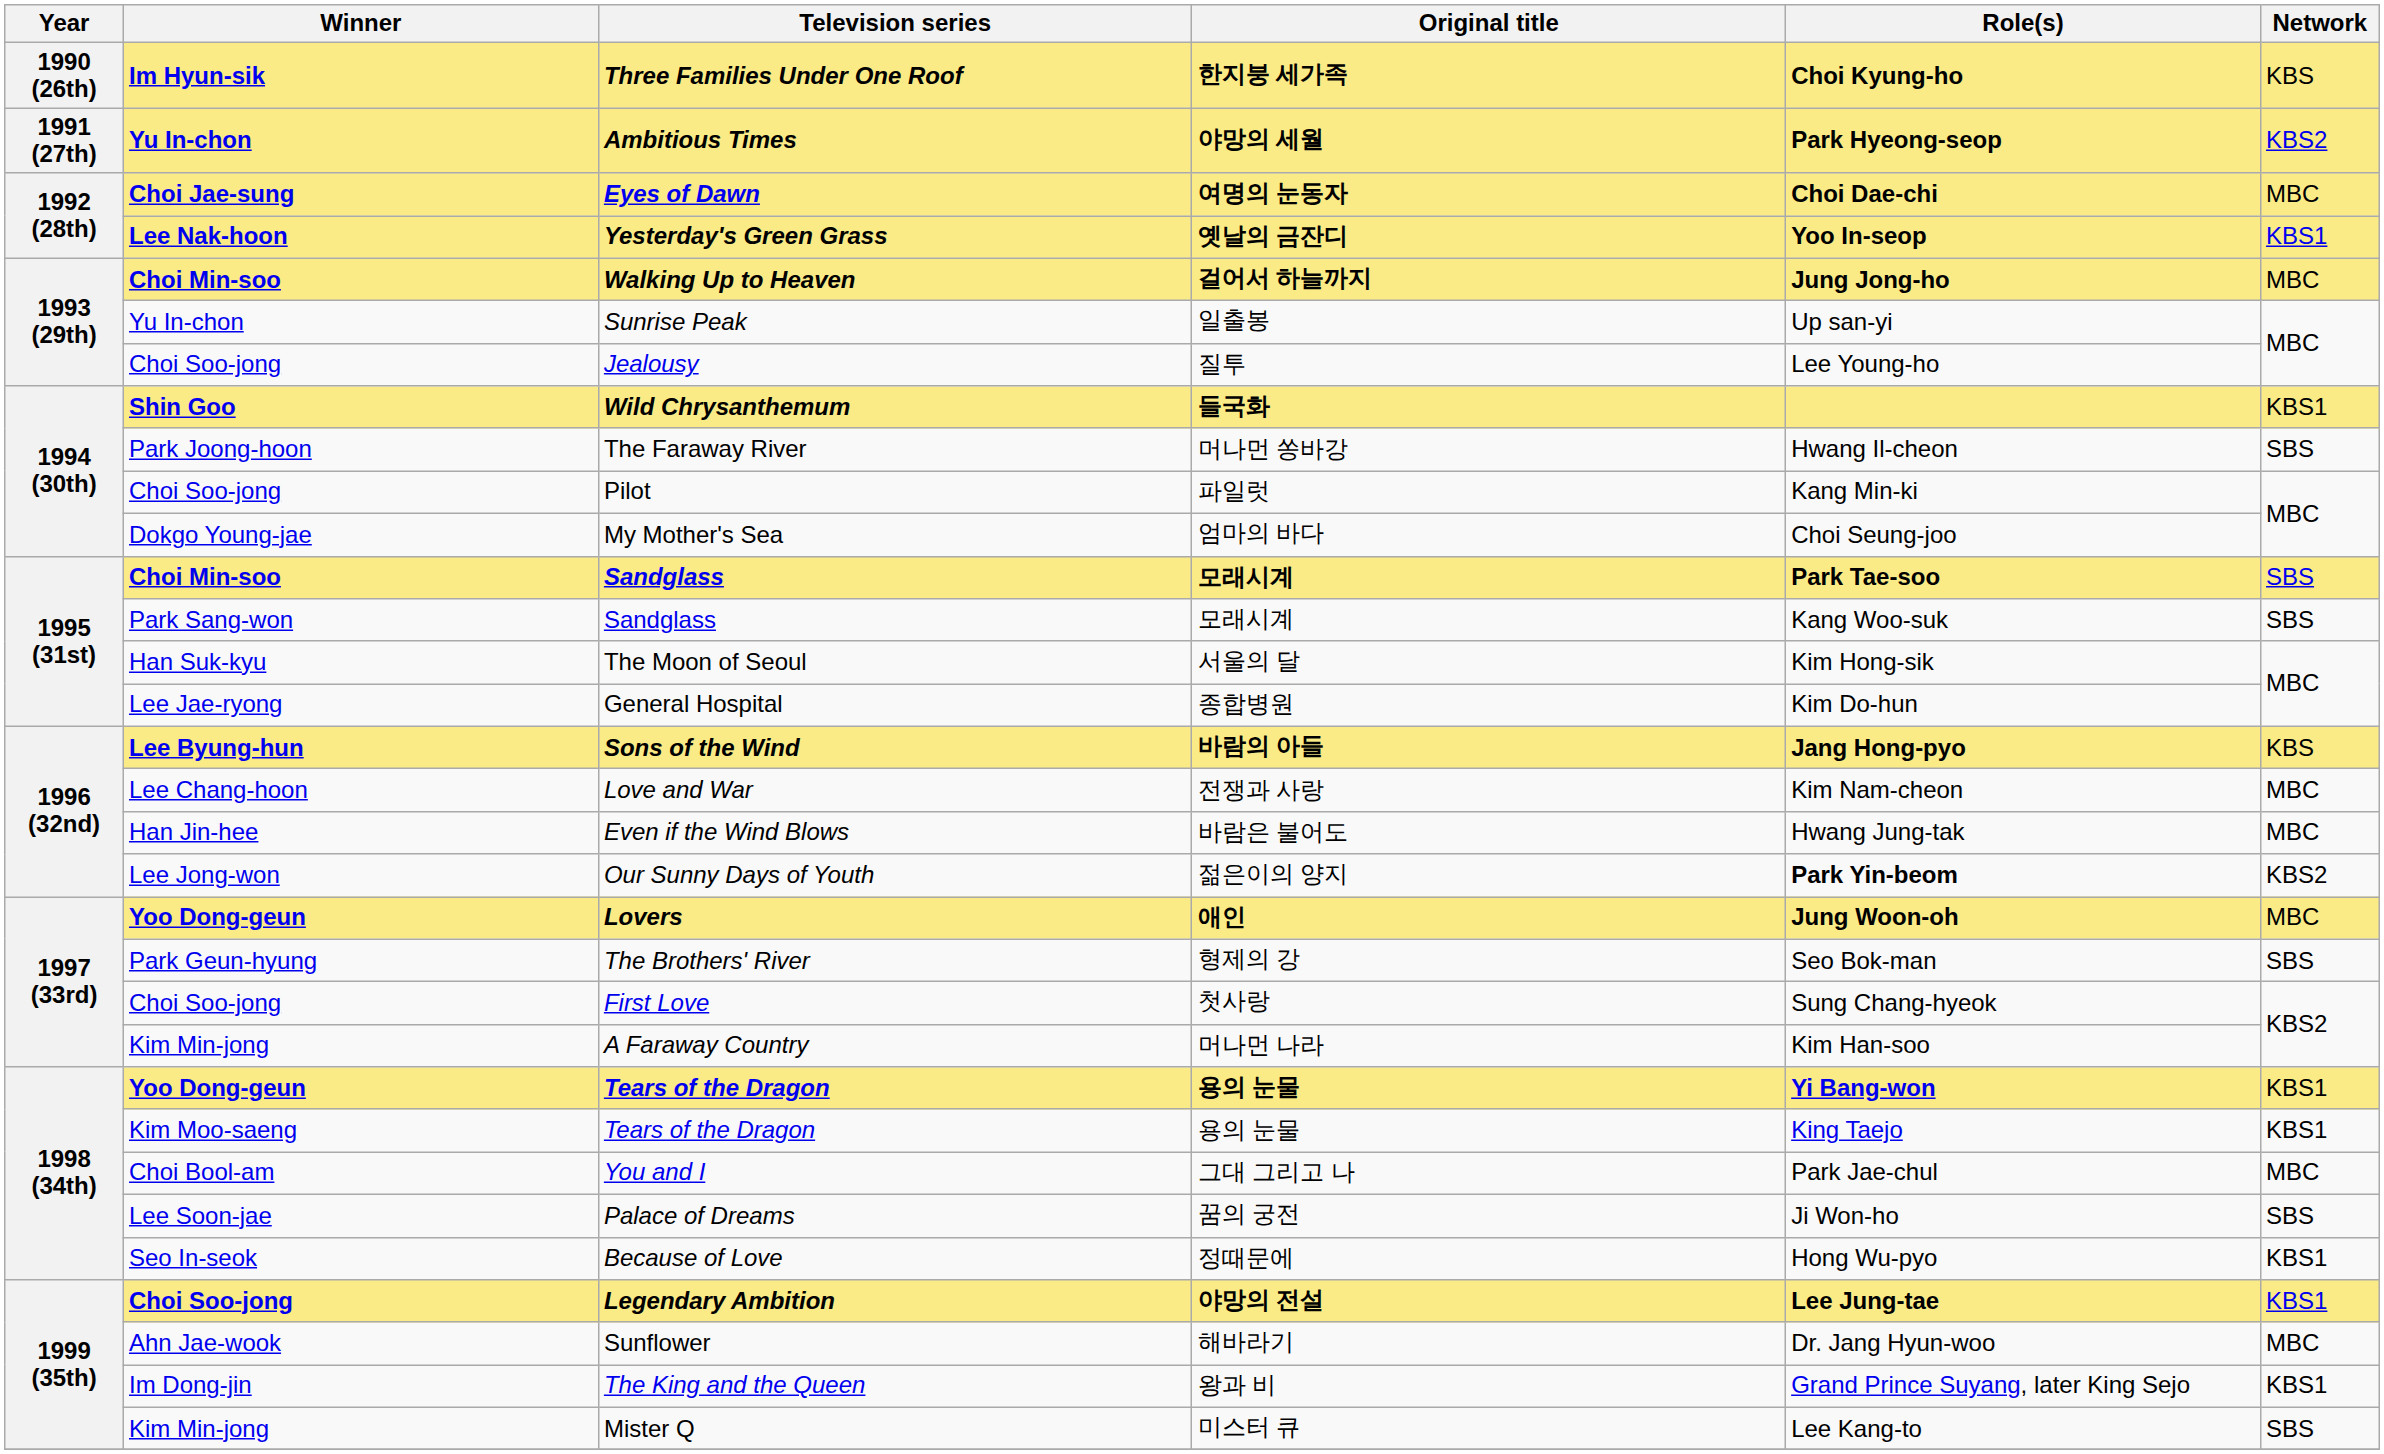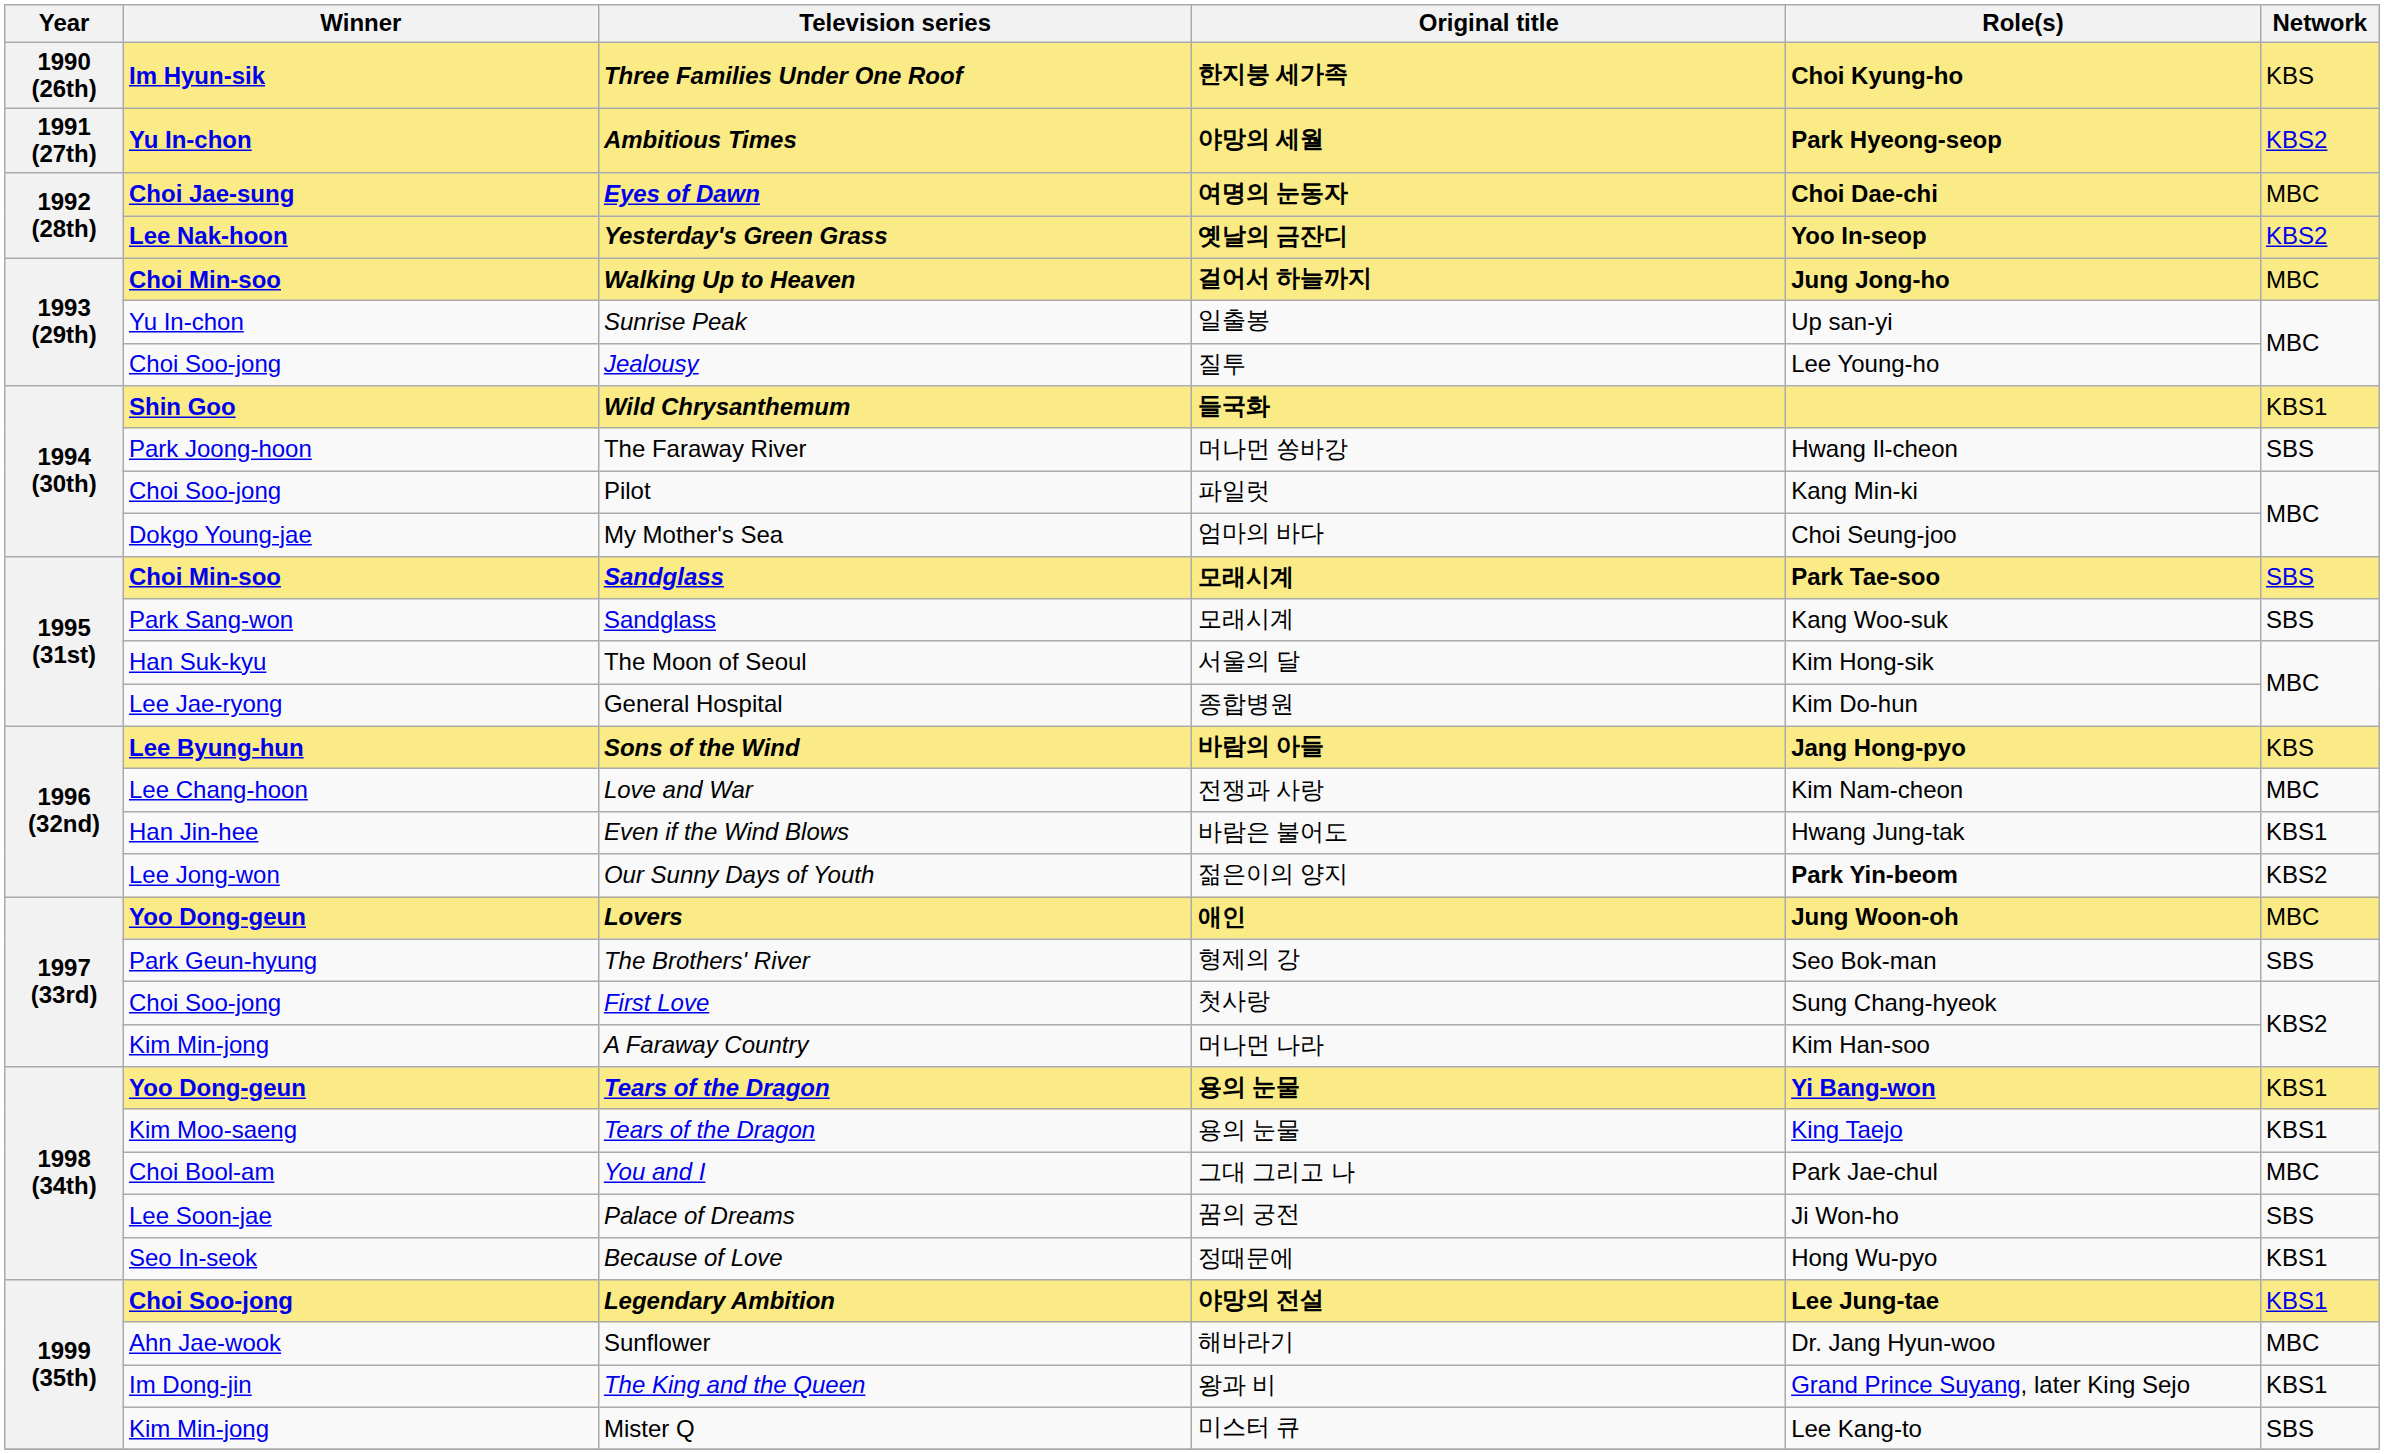 <table class="wikitable" style="width:100%;" cellpadding="6">
 <tr>
 <th style="width:5%;">Year</th>
 <th style="width:20%;">Winner</th>
 <th style="width:25%;">Television series</th>
 <th style="width:25%;">Original title</th>
 <th style="width:20%;">Role(s)</th>
 <th style="width:5%;">Network</th>
 </tr>
 <tr>
 <th>1990<br>(26th)</th>
 <td style="background:#FAEB86;"><strong><a href='#'>Im Hyun-sik</a> </strong></td>
 <td style="background:#FAEB86;"><strong><em>Three Families Under One Roof</em></strong></td>
 <td style="background:#FAEB86;"><strong>한지붕 세가족</strong></td>
 <td style="background:#FAEB86;"><strong>Choi Kyung-ho</strong></td>
 <td style="background:#FAEB86;">KBS</td>
 </tr>
 <tr>
 <th>1991<br>(27th)</th>
 <td style="background:#FAEB86;"><strong><a href='#'>Yu In-chon</a> </strong></td>
 <td style="background:#FAEB86;"><strong><em>Ambitious Times</em></strong></td>
 <td style="background:#FAEB86;"><strong>야망의 세월</strong></td>
 <td style="background:#FAEB86;"><strong>Park Hyeong-seop</strong></td>
 <td style="background:#FAEB86;"><a href='#'>KBS2</a></td>
 </tr>
 <tr>
 <th rowspan="2">1992<br>(28th)</th>
 <td style="background:#FAEB86;"><strong><a href='#'>Choi Jae-sung</a> </strong></td>
 <td style="background:#FAEB86;"><strong><em><a href='#'>Eyes of Dawn</a></em></strong></td>
 <td style="background:#FAEB86;"><strong>여명의 눈동자</strong></td>
 <td style="background:#FAEB86;"><strong>Choi Dae-chi</strong></td>
 <td style="background:#FAEB86;">MBC</td>
 </tr>
 <tr>
 <td style="background:#FAEB86;"><strong><a href='#'>Lee Nak-hoon</a> </strong></td>
 <td style="background:#FAEB86;"><strong><em>Yesterday's Green Grass</em></strong></td>
 <td style="background:#FAEB86;"><strong>옛날의 금잔디</strong></td>
 <td style="background:#FAEB86;"><strong>Yoo In-seop</strong></td>
-<td style="background:#FAEB86;"><a href='#'>KBS1</a></td>
+<td style="background:#FAEB86;"><a href='#'>KBS2</a></td>
 </tr>
 <tr>
 <th rowspan="3">1993<br>(29th)</th>
 <td style="background:#FAEB86;"><strong><a href='#'>Choi Min-soo</a> </strong></td>
 <td style="background:#FAEB86;"><strong><em>Walking Up to Heaven</em></strong></td>
 <td style="background:#FAEB86;"><strong>걸어서 하늘까지</strong></td>
 <td style="background:#FAEB86;"><strong>Jung Jong-ho</strong></td>
 <td style="background:#FAEB86;">MBC</td>
 </tr>
 <tr>
 <td><a href='#'>Yu In-chon</a></td>
 <td><em>Sunrise Peak</em></td>
 <td>일출봉</td>
 <td>Up san-yi</td>
 <td rowspan="2">MBC</td>
 </tr>
 <tr>
 <td><a href='#'>Choi Soo-jong</a></td>
 <td><em><a href='#'>Jealousy</a></em></td>
 <td>질투</td>
 <td>Lee Young-ho</td>
 </tr>
 <tr>
 <th rowspan="4">1994<br>(30th)</th>
 <td style="background:#FAEB86;"><strong><a href='#'>Shin Goo</a> </strong></td>
 <td style="background:#FAEB86;"><strong><em>Wild Chrysanthemum</em></strong></td>
 <td style="background:#FAEB86;"><strong>들국화</strong></td>
 <td style="background:#FAEB86;"></td>
 <td style="background:#FAEB86;">KBS1</td>
 </tr>
 <tr>
 <td><a href='#'>Park Joong-hoon</a></td>
 <td>The Faraway River</td>
 <td>머나먼 쏭바강</td>
 <td>Hwang Il-cheon</td>
 <td>SBS</td>
 </tr>
 <tr>
 <td><a href='#'>Choi Soo-jong</a></td>
 <td>Pilot</td>
 <td>파일럿</td>
 <td>Kang Min-ki</td>
 <td rowspan="2">MBC</td>
 </tr>
 <tr>
 <td><a href='#'>Dokgo Young-jae</a></td>
 <td>My Mother's Sea</td>
 <td>엄마의 바다</td>
 <td>Choi Seung-joo</td>
 </tr>
 <tr>
 <th rowspan="4">1995<br>(31st)</th>
 <td style="background:#FAEB86;"><strong><a href='#'>Choi Min-soo</a> </strong></td>
 <td style="background:#FAEB86;"><strong><em><a href='#'>Sandglass</a></em></strong></td>
 <td style="background:#FAEB86;"><strong>모래시계</strong></td>
 <td style="background:#FAEB86;"><strong>Park Tae-soo</strong></td>
 <td style="background:#FAEB86;"><a href='#'>SBS</a></td>
 </tr>
 <tr>
 <td><a href='#'>Park Sang-won</a></td>
 <td><a href='#'>Sandglass</a></td>
 <td>모래시계</td>
 <td>Kang Woo-suk</td>
 <td>SBS</td>
 </tr>
 <tr>
 <td><a href='#'>Han Suk-kyu</a></td>
 <td>The Moon of Seoul</td>
 <td>서울의 달</td>
 <td>Kim Hong-sik</td>
 <td rowspan="2">MBC</td>
 </tr>
 <tr>
 <td><a href='#'>Lee Jae-ryong</a></td>
 <td>General Hospital</td>
 <td>종합병원</td>
 <td>Kim Do-hun</td>
 </tr>
 <tr>
 <th rowspan="4">1996<br>(32nd)</th>
 <td style="background:#FAEB86;"><strong><a href='#'>Lee Byung-hun</a> </strong></td>
 <td style="background:#FAEB86;"><strong><em>Sons of the Wind</em></strong></td>
 <td style="background:#FAEB86;"><strong>바람의 아들</strong></td>
 <td style="background:#FAEB86;"><strong>Jang Hong-pyo</strong></td>
 <td style="background:#FAEB86;">KBS</td>
 </tr>
 <tr>
 <td><a href='#'>Lee Chang-hoon</a></td>
 <td><em>Love and War</em></td>
 <td>전쟁과 사랑</td>
 <td>Kim Nam-cheon</td>
 <td>MBC</td>
 </tr>
 <tr>
 <td><a href='#'>Han Jin-hee</a></td>
 <td><em>Even if the Wind Blows</em></td>
 <td>바람은 불어도</td>
 <td>Hwang Jung-tak</td>
-<td>MBC</td>
+<td>KBS1</td>
 </tr>
 <tr>
 <td><a href='#'>Lee Jong-won</a></td>
 <td><em>Our Sunny Days of Youth</em></td>
 <td>젊은이의 양지</td>
 <td><strong>Park Yin-beom</strong></td>
 <td>KBS2</td>
 </tr>
 <tr>
 <th rowspan="4">1997<br>(33rd)</th>
 <td style="background:#FAEB86;"><strong><a href='#'>Yoo Dong-geun</a> </strong></td>
 <td style="background:#FAEB86;"><strong><em>Lovers</em></strong></td>
 <td style="background:#FAEB86;"><strong>애인</strong></td>
 <td style="background:#FAEB86;"><strong>Jung Woon-oh</strong></td>
 <td style="background:#FAEB86;">MBC</td>
 </tr>
 <tr>
 <td><a href='#'>Park Geun-hyung</a></td>
 <td><em>The Brothers' River</em></td>
 <td>형제의 강</td>
 <td>Seo Bok-man</td>
 <td>SBS</td>
 </tr>
 <tr>
 <td><a href='#'>Choi Soo-jong</a></td>
 <td><em><a href='#'>First Love</a></em></td>
 <td>첫사랑</td>
 <td>Sung Chang-hyeok</td>
 <td rowspan="2">KBS2</td>
 </tr>
 <tr>
 <td><a href='#'>Kim Min-jong</a></td>
 <td><em>A Faraway Country</em></td>
 <td>머나먼 나라</td>
 <td>Kim Han-soo</td>
 </tr>
 <tr>
 <th rowspan="5">1998<br>(34th)</th>
 <td style="background:#FAEB86;"><strong><a href='#'>Yoo Dong-geun</a> </strong></td>
 <td style="background:#FAEB86;"><strong><em><a href='#'>Tears of the Dragon</a></em></strong></td>
 <td style="background:#FAEB86;"><strong>용의 눈물</strong></td>
 <td style="background:#FAEB86;"><strong><a href='#'>Yi Bang-won</a></strong></td>
 <td style="background:#FAEB86;">KBS1</td>
 </tr>
 <tr>
 <td><a href='#'>Kim Moo-saeng</a></td>
 <td><em><a href='#'> Tears of the Dragon</a></em></td>
 <td>용의 눈물</td>
 <td><a href='#'>King Taejo</a></td>
 <td>KBS1</td>
 </tr>
 <tr>
 <td><a href='#'>Choi Bool-am</a></td>
 <td><em><a href='#'> You and I</a></em></td>
 <td>그대 그리고 나</td>
 <td>Park Jae-chul</td>
 <td>MBC</td>
 </tr>
 <tr>
 <td><a href='#'>Lee Soon-jae</a></td>
 <td><em>Palace of Dreams</em></td>
 <td>꿈의 궁전</td>
 <td>Ji Won-ho</td>
 <td>SBS</td>
 </tr>
 <tr>
 <td><a href='#'>Seo In-seok</a></td>
 <td><em>Because of Love</em></td>
 <td>정때문에</td>
 <td>Hong Wu-pyo</td>
 <td>KBS1</td>
 </tr>
 <tr>
 <th rowspan="4">1999<br>(35th)</th>
 <td style="background:#FAEB86;"><strong><a href='#'>Choi Soo-jong</a> </strong></td>
 <td style="background:#FAEB86;"><strong><em>Legendary Ambition</em></strong></td>
 <td style="background:#FAEB86;"><strong>야망의 전설</strong></td>
 <td style="background:#FAEB86;"><strong>Lee Jung-tae</strong></td>
 <td style="background:#FAEB86;"><a href='#'>KBS1</a></td>
 </tr>
 <tr>
 <td><a href='#'>Ahn Jae-wook</a></td>
 <td>Sunflower</td>
 <td>해바라기</td>
 <td>Dr. Jang Hyun-woo</td>
 <td>MBC</td>
 </tr>
 <tr>
 <td><a href='#'>Im Dong-jin</a></td>
 <td><em><a href='#'>The King and the Queen</a></em></td>
 <td>왕과 비</td>
 <td><a href='#'>Grand Prince Suyang</a>, later King Sejo</td>
 <td>KBS1</td>
 </tr>
 <tr>
 <td><a href='#'>Kim Min-jong</a></td>
 <td>Mister Q</td>
 <td>미스터 큐</td>
 <td>Lee Kang-to</td>
 <td>SBS</td>
 </tr>
 <tr>
 </tr>
 </table>
